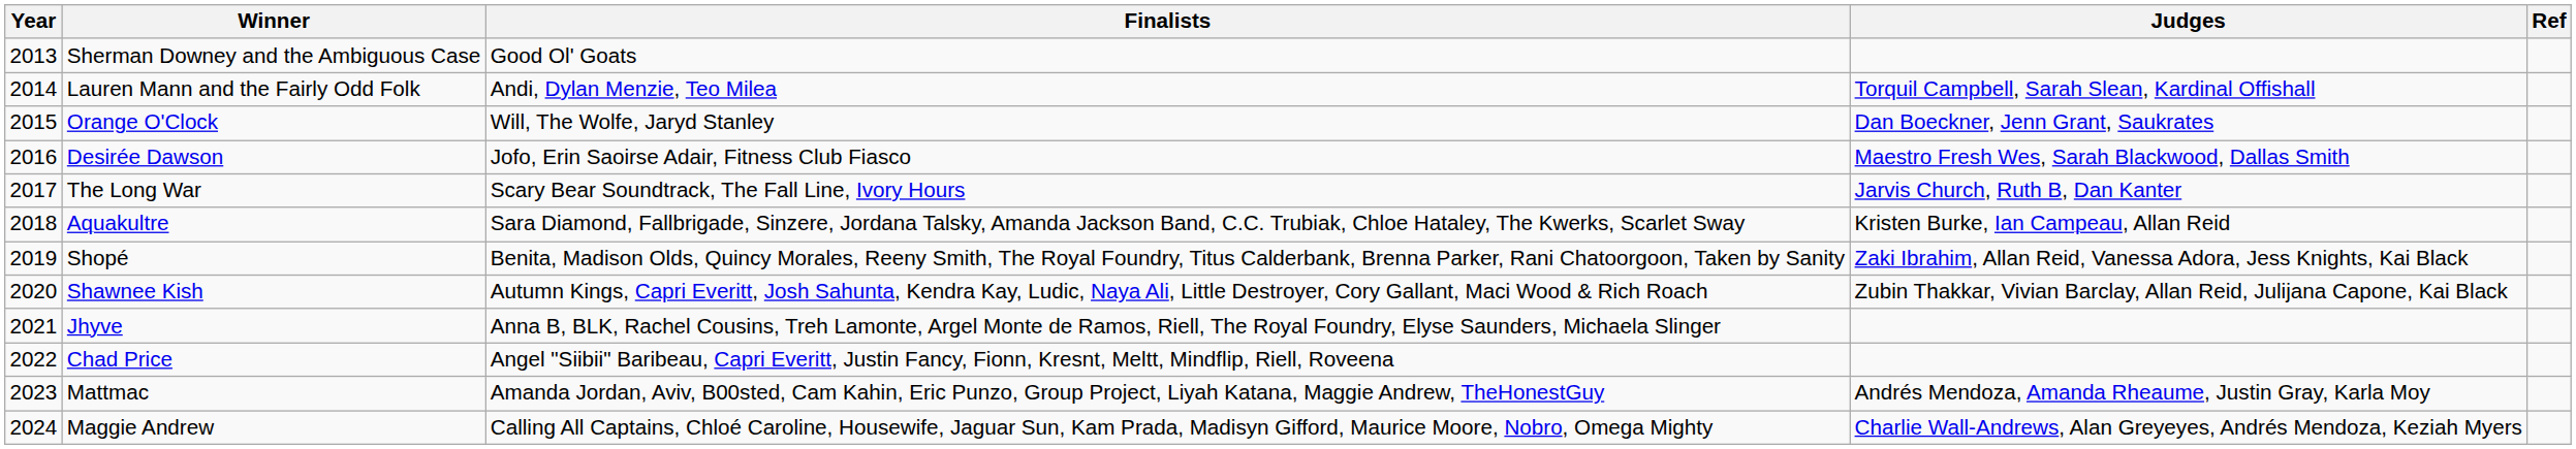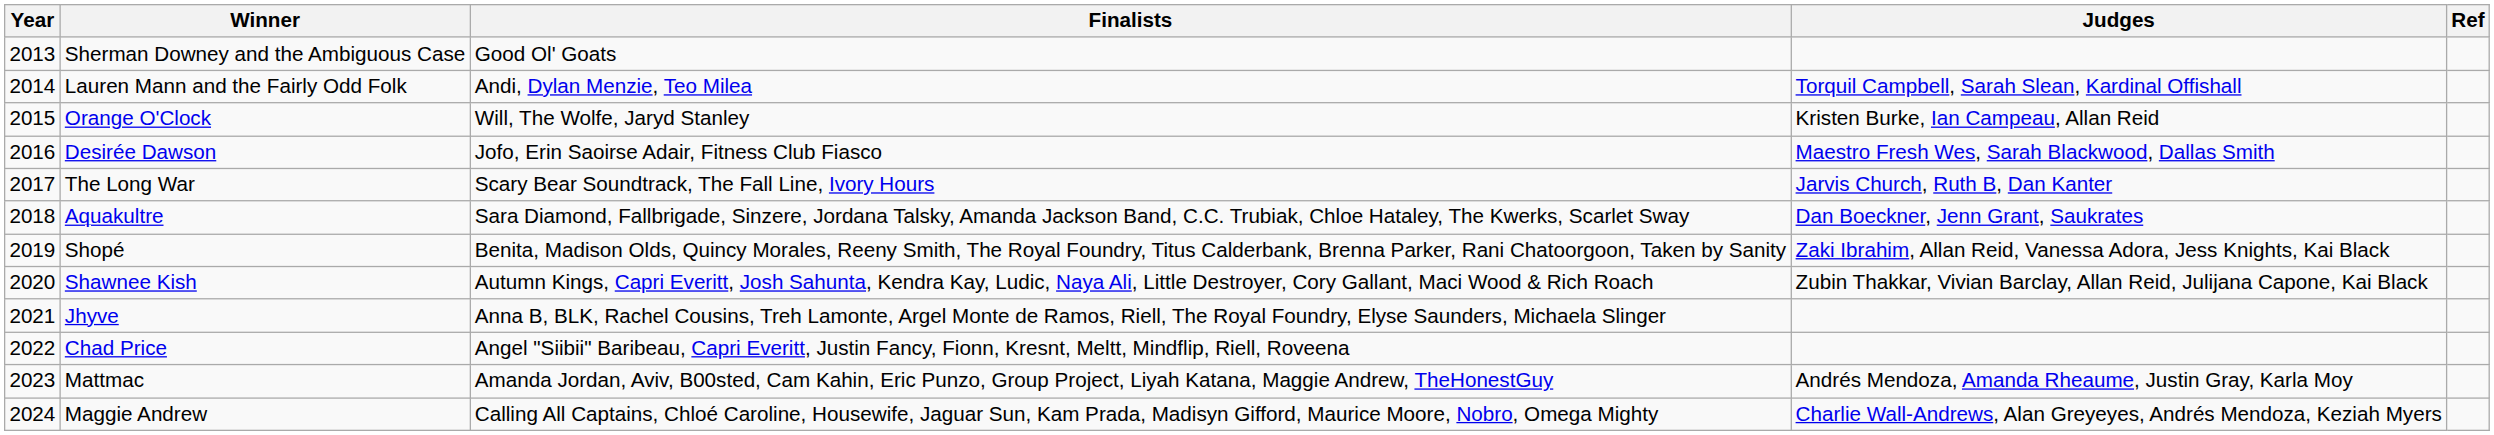 <table class="wikitable">
 <tr>
 <th>Year</th>
 <th>Winner</th>
 <th>Finalists</th>
 <th>Judges</th>
 <th>Ref</th>
 </tr>
 <tr>
 <td>2013</td>
 <td>Sherman Downey and the Ambiguous Case</td>
 <td>Good Ol' Goats</td>
 <td></td>
 <td></td>
 </tr>
 <tr>
 <td>2014</td>
 <td>Lauren Mann and the Fairly Odd Folk</td>
 <td>Andi, <a href='#'>Dylan Menzie</a>, <a href='#'>Teo Milea</a></td>
 <td><a href='#'>Torquil Campbell</a>, <a href='#'>Sarah Slean</a>, <a href='#'>Kardinal Offishall</a></td>
 <td></td>
 </tr>
 <tr>
 <td>2015</td>
 <td><a href='#'>Orange O'Clock</a></td>
 <td>Will, The Wolfe, Jaryd Stanley</td>
-<td><a href='#'>Dan Boeckner</a>, <a href='#'>Jenn Grant</a>, <a href='#'>Saukrates</a></td>
+<td>Kristen Burke, <a href='#'>Ian Campeau</a>, Allan Reid</td>
 <td></td>
 </tr>
 <tr>
 <td>2016</td>
 <td><a href='#'>Desirée Dawson</a></td>
 <td>Jofo, Erin Saoirse Adair, Fitness Club Fiasco</td>
 <td><a href='#'>Maestro Fresh Wes</a>, <a href='#'>Sarah Blackwood</a>, <a href='#'>Dallas Smith</a></td>
 <td></td>
 </tr>
 <tr>
 <td>2017</td>
 <td>The Long War</td>
 <td>Scary Bear Soundtrack, The Fall Line, <a href='#'>Ivory Hours</a></td>
 <td><a href='#'>Jarvis Church</a>, <a href='#'>Ruth B</a>, <a href='#'>Dan Kanter</a></td>
 <td></td>
 </tr>
 <tr>
 <td>2018</td>
 <td><a href='#'>Aquakultre</a></td>
 <td>Sara Diamond, Fallbrigade, Sinzere, Jordana Talsky, Amanda Jackson Band, C.C. Trubiak, Chloe Hataley, The Kwerks, Scarlet Sway</td>
-<td>Kristen Burke, <a href='#'>Ian Campeau</a>, Allan Reid</td>
+<td><a href='#'>Dan Boeckner</a>, <a href='#'>Jenn Grant</a>, <a href='#'>Saukrates</a></td>
 <td></td>
 </tr>
 <tr>
 <td>2019</td>
 <td>Shopé</td>
 <td>Benita, Madison Olds, Quincy Morales, Reeny Smith, The Royal Foundry, Titus Calderbank, Brenna Parker, Rani Chatoorgoon, Taken by Sanity</td>
 <td><a href='#'>Zaki Ibrahim</a>, Allan Reid, Vanessa Adora, Jess Knights, Kai Black</td>
 </tr>
 <tr>
 <td>2020</td>
 <td><a href='#'>Shawnee Kish</a></td>
 <td>Autumn Kings, <a href='#'>Capri Everitt</a>, <a href='#'>Josh Sahunta</a>, Kendra Kay, Ludic, <a href='#'>Naya Ali</a>, Little Destroyer, Cory Gallant, Maci Wood & Rich Roach</td>
 <td>Zubin Thakkar, Vivian Barclay, Allan Reid, Julijana Capone, Kai Black</td>
 <td></td>
 </tr>
 <tr>
 <td>2021</td>
 <td><a href='#'>Jhyve</a></td>
 <td>Anna B, BLK, Rachel Cousins, Treh Lamonte, Argel Monte de Ramos, Riell, The Royal Foundry, Elyse Saunders, Michaela Slinger</td>
 <td></td>
 <td></td>
 </tr>
 <tr>
 <td>2022</td>
 <td><a href='#'>Chad Price</a></td>
 <td>Angel "Siibii" Baribeau, <a href='#'>Capri Everitt</a>, Justin Fancy, Fionn, Kresnt, Meltt, Mindflip, Riell, Roveena</td>
 <td></td>
 <td></td>
 </tr>
 <tr>
 <td>2023</td>
 <td>Mattmac</td>
 <td>Amanda Jordan, Aviv, B00sted, Cam Kahin, Eric Punzo, Group Project, Liyah Katana, Maggie Andrew, <a href='#'>TheHonestGuy</a></td>
 <td>Andrés Mendoza, <a href='#'>Amanda Rheaume</a>, Justin Gray, Karla Moy</td>
 <td></td>
 </tr>
 <tr>
 <td>2024</td>
 <td>Maggie Andrew</td>
 <td>Calling All Captains, Chloé Caroline, Housewife, Jaguar Sun, Kam Prada, Madisyn Gifford, Maurice Moore, <a href='#'>Nobro</a>, Omega Mighty</td>
 <td><a href='#'>Charlie Wall-Andrews</a>, Alan Greyeyes, Andrés Mendoza, Keziah Myers</td>
 <td></td>
 </tr>
 </table>
